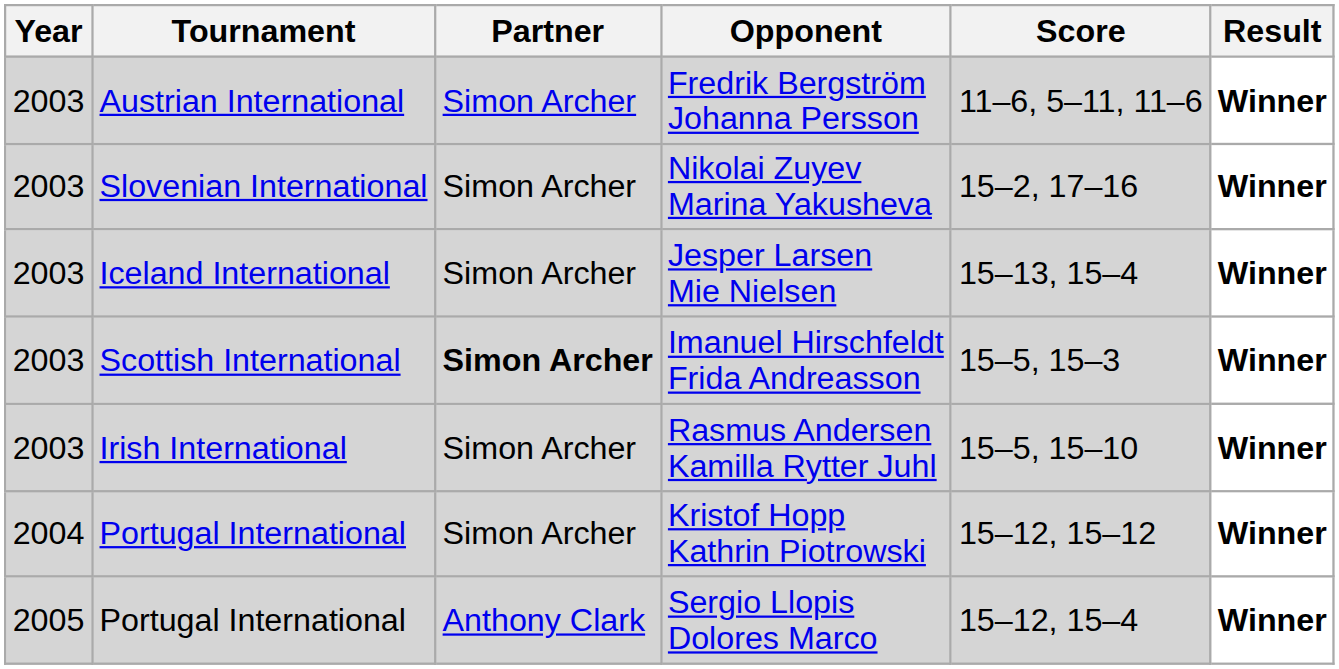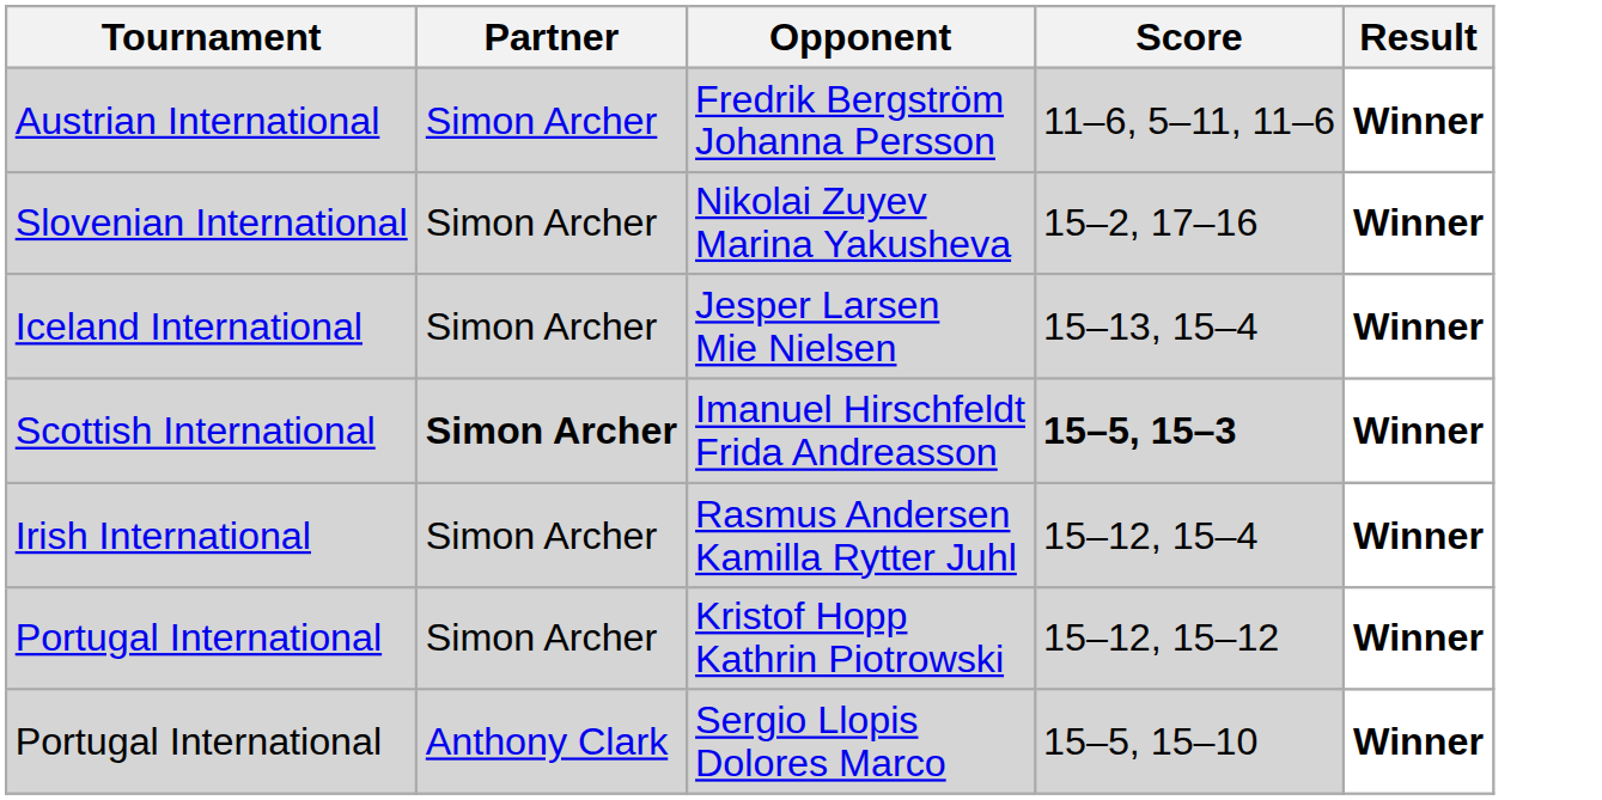 <table class="sortable wikitable" style="font-size: 90%;">
 <tr>
-<th>Year</th>
 <th>Tournament</th>
 <th>Partner</th>
 <th>Opponent</th>
 <th>Score</th>
 <th>Result</th>
 </tr>
 <tr style="background:#D5D5D5">
-<td align="center">2003</td>
 <td align="left"><a href='#'>Austrian International</a></td>
 <td align="left"> <a href='#'>Simon Archer</a></td>
 <td align="left"> <a href='#'>Fredrik Bergström</a> <br>  <a href='#'>Johanna Persson</a></td>
 <td align="left">11–6, 5–11, 11–6</td>
 <td style="text-align:left; background:white"> <strong>Winner</strong></td>
 </tr>
 <tr style="background:#D5D5D5">
-<td align="center">2003</td>
 <td align="left"><a href='#'>Slovenian International</a></td>
 <td align="left"> Simon Archer</td>
 <td align="left"> <a href='#'>Nikolai Zuyev</a> <br>  <a href='#'>Marina Yakusheva</a></td>
 <td align="left">15–2, 17–16</td>
 <td style="text-align:left; background:white"> <strong>Winner</strong></td>
 </tr>
 <tr style="background:#D5D5D5">
-<td align="center">2003</td>
 <td align="left"><a href='#'>Iceland International</a></td>
 <td align="left"> Simon Archer</td>
 <td align="left"> <a href='#'>Jesper Larsen</a> <br>  <a href='#'>Mie Nielsen</a></td>
 <td align="left">15–13, 15–4</td>
 <td style="text-align:left; background:white"> <strong>Winner</strong></td>
 </tr>
 <tr style="background:#D5D5D5">
-<td align="center">2003</td>
 <td align="left"><a href='#'>Scottish International</a></td>
 <td align="left"><strong> Simon Archer</strong></td>
 <td align="left"> <a href='#'>Imanuel Hirschfeldt</a> <br>  <a href='#'>Frida Andreasson</a></td>
-<td align="left">15–5, 15–3</td>
+<td align="left"><strong>15–5, 15–3</strong></td>
 <td style="text-align:left; background:white"> <strong>Winner</strong></td>
 </tr>
 <tr style="background:#D5D5D5">
-<td align="center">2003</td>
 <td align="left"><a href='#'>Irish International</a></td>
 <td align="left"> Simon Archer</td>
 <td align="left"> <a href='#'>Rasmus Andersen</a> <br>  <a href='#'>Kamilla Rytter Juhl</a></td>
-<td align="left">15–5, 15–10</td>
+<td align="left">15–12, 15–4</td>
 <td style="text-align:left; background:white"> <strong>Winner</strong></td>
 </tr>
 <tr style="background:#D5D5D5">
-<td align="center">2004</td>
 <td align="left"><a href='#'>Portugal International</a></td>
 <td align="left"> Simon Archer</td>
 <td align="left"> <a href='#'>Kristof Hopp</a> <br>  <a href='#'>Kathrin Piotrowski</a></td>
 <td align="left">15–12, 15–12</td>
 <td style="text-align:left; background:white"> <strong>Winner</strong></td>
 </tr>
 <tr style="background:#D5D5D5">
-<td align="center">2005</td>
 <td align="left">Portugal International</td>
 <td align="left"> <a href='#'>Anthony Clark</a></td>
 <td align="left"> <a href='#'>Sergio Llopis</a> <br>  <a href='#'>Dolores Marco</a></td>
-<td align="left">15–12, 15–4</td>
+<td align="left">15–5, 15–10</td>
 <td style="text-align:left; background:white"> <strong>Winner</strong></td>
 </tr>
 </table>
